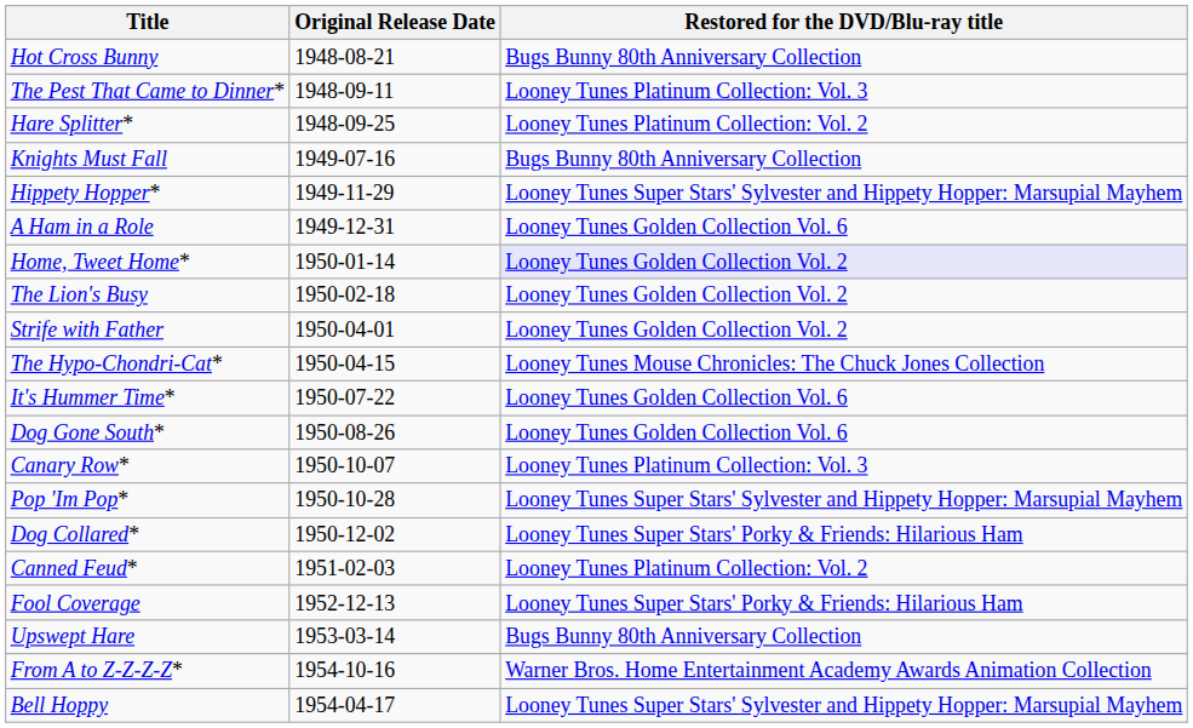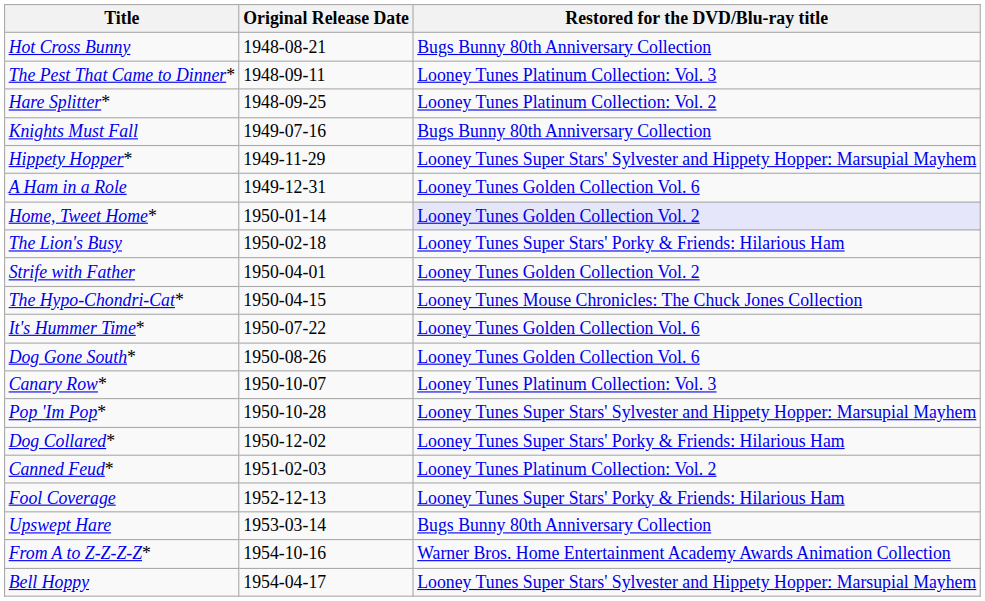 <table class="wikitable sortable">
 <tr>
 <th>Title</th>
 <th>Original Release Date</th>
 <th>Restored for the DVD/Blu-ray title</th>
 </tr>
 <tr>
 <td><em><a href='#'>Hot Cross Bunny</a></em></td>
 <td>1948-08-21</td>
 <td><a href='#'>Bugs Bunny 80th Anniversary Collection</a></td>
 </tr>
 <tr>
 <td><em><a href='#'>The Pest That Came to Dinner</a></em>*</td>
 <td>1948-09-11</td>
 <td><a href='#'>Looney Tunes Platinum Collection: Vol. 3</a></td>
 </tr>
 <tr>
 <td><em><a href='#'>Hare Splitter</a></em>*</td>
 <td>1948-09-25</td>
 <td><a href='#'>Looney Tunes Platinum Collection: Vol. 2</a></td>
 </tr>
 <tr>
 <td><em><a href='#'>Knights Must Fall</a></em></td>
 <td>1949-07-16</td>
 <td><a href='#'>Bugs Bunny 80th Anniversary Collection</a></td>
 </tr>
 <tr>
 <td><em><a href='#'>Hippety Hopper</a></em>*</td>
 <td>1949-11-29</td>
 <td><a href='#'>Looney Tunes Super Stars' Sylvester and Hippety Hopper: Marsupial Mayhem</a></td>
 </tr>
 <tr>
 <td><em><a href='#'>A Ham in a Role</a></em></td>
 <td>1949-12-31</td>
 <td><a href='#'>Looney Tunes Golden Collection Vol. 6</a></td>
 </tr>
 <tr>
 <td><em><a href='#'>Home, Tweet Home</a></em>*</td>
 <td>1950-01-14</td>
 <td style="background: lavender;"><a href='#'>Looney Tunes Golden Collection Vol. 2</a></td>
 </tr>
 <tr>
 <td><em><a href='#'>The Lion's Busy</a></em></td>
 <td>1950-02-18</td>
-<td><a href='#'>Looney Tunes Golden Collection Vol. 2</a></td>
+<td><a href='#'>Looney Tunes Super Stars' Porky & Friends: Hilarious Ham</a></td>
 </tr>
 <tr>
 <td><em><a href='#'>Strife with Father</a></em></td>
 <td>1950-04-01</td>
 <td><a href='#'>Looney Tunes Golden Collection Vol. 2</a></td>
 </tr>
 <tr>
 <td><em><a href='#'>The Hypo-Chondri-Cat</a></em>*</td>
 <td>1950-04-15</td>
 <td><a href='#'>Looney Tunes Mouse Chronicles: The Chuck Jones Collection</a></td>
 </tr>
 <tr>
 <td><em><a href='#'>It's Hummer Time</a></em>*</td>
 <td>1950-07-22</td>
 <td><a href='#'>Looney Tunes Golden Collection Vol. 6</a></td>
 </tr>
 <tr>
 <td><em><a href='#'>Dog Gone South</a></em>*</td>
 <td>1950-08-26</td>
 <td><a href='#'>Looney Tunes Golden Collection Vol. 6</a></td>
 </tr>
 <tr>
 <td><em><a href='#'>Canary Row</a></em>*</td>
 <td>1950-10-07</td>
 <td><a href='#'>Looney Tunes Platinum Collection: Vol. 3</a></td>
 </tr>
 <tr>
 <td><em><a href='#'>Pop 'Im Pop</a></em>*</td>
 <td>1950-10-28</td>
 <td><a href='#'>Looney Tunes Super Stars' Sylvester and Hippety Hopper: Marsupial Mayhem</a></td>
 </tr>
 <tr>
 <td><em><a href='#'>Dog Collared</a></em>*</td>
 <td>1950-12-02</td>
 <td><a href='#'>Looney Tunes Super Stars' Porky & Friends: Hilarious Ham</a></td>
 </tr>
 <tr>
 <td><em><a href='#'>Canned Feud</a></em>*</td>
 <td>1951-02-03</td>
 <td><a href='#'>Looney Tunes Platinum Collection: Vol. 2</a></td>
 </tr>
 <tr>
 <td><em><a href='#'>Fool Coverage</a></em></td>
 <td>1952-12-13</td>
 <td><a href='#'>Looney Tunes Super Stars' Porky & Friends: Hilarious Ham</a></td>
 </tr>
 <tr>
 <td><em><a href='#'>Upswept Hare</a></em></td>
 <td>1953-03-14</td>
 <td><a href='#'>Bugs Bunny 80th Anniversary Collection</a></td>
 </tr>
 <tr>
 <td><em><a href='#'>From A to Z-Z-Z-Z</a></em>*</td>
 <td>1954-10-16</td>
 <td><a href='#'>Warner Bros. Home Entertainment Academy Awards Animation Collection</a></td>
 </tr>
 <tr>
 <td><em><a href='#'>Bell Hoppy</a></em></td>
 <td>1954-04-17</td>
 <td><a href='#'>Looney Tunes Super Stars' Sylvester and Hippety Hopper: Marsupial Mayhem</a></td>
 </tr>
 </table>
